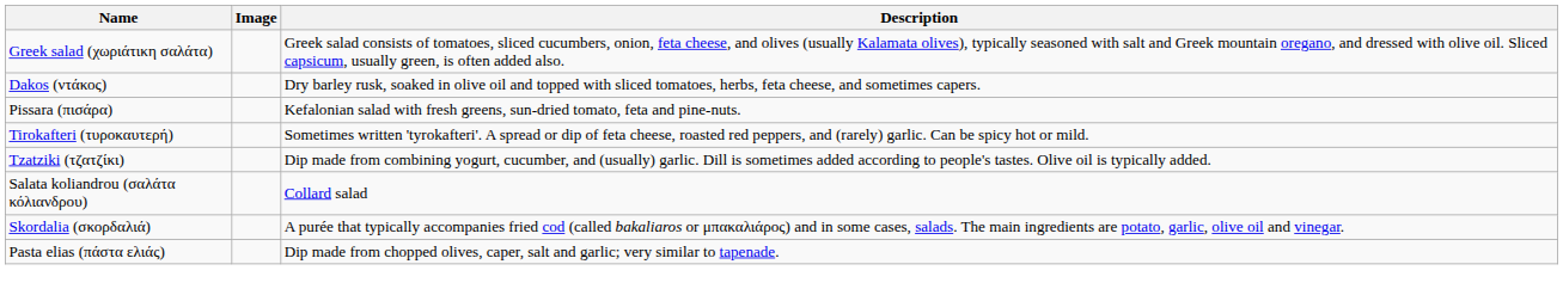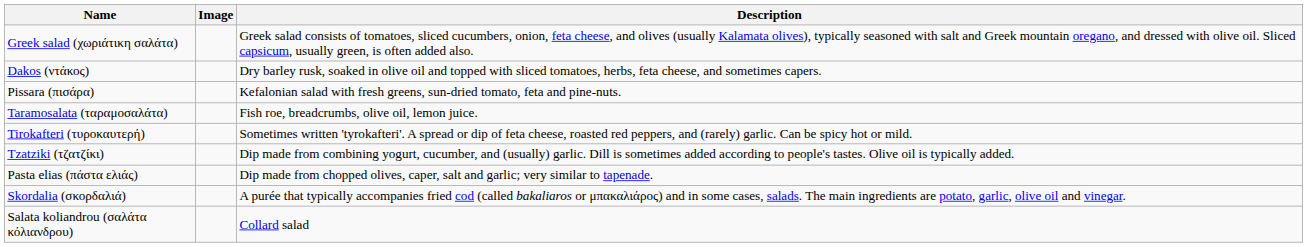 <table class="wikitable sortable sticky-header" width="100%">
 <tr>
 <th>Name</th>
 <th>Image</th>
 <th>Description</th>
 </tr>
 <tr>
 <td><a href='#'>Greek salad</a> (χωριάτικη σαλάτα)</td>
 <td></td>
 <td>Greek salad consists of tomatoes, sliced cucumbers, onion, <a href='#'>feta cheese</a>, and olives (usually <a href='#'>Kalamata olives</a>), typically seasoned with salt and Greek mountain <a href='#'>oregano</a>, and dressed with olive oil. Sliced <a href='#'>capsicum</a>, usually green, is often added also.</td>
 </tr>
 <tr>
 <td><a href='#'>Dakos</a> (ντάκος)</td>
 <td></td>
 <td>Dry barley rusk, soaked in olive oil and topped with sliced tomatoes, herbs, feta cheese, and sometimes capers.</td>
 </tr>
 <tr>
 <td>Pissara (πισάρα)</td>
 <td></td>
 <td>Kefalonian salad with fresh greens, sun-dried tomato, feta and pine-nuts.</td>
 </tr>
 <tr>
+<td><a href='#'>Taramosalata</a> (ταραμοσαλάτα)</td>
+<td></td>
+<td>Fish roe, breadcrumbs, olive oil, lemon juice.</td>
+</tr>
+<tr>
 <td><a href='#'>Tirokafteri</a> (τυροκαυτερή)</td>
 <td></td>
 <td>Sometimes written 'tyrokafteri'. A spread or dip of feta cheese, roasted red peppers, and (rarely) garlic. Can be spicy hot or mild.</td>
 </tr>
 <tr>
 <td><a href='#'>Tzatziki</a> (τζατζίκι)</td>
 <td></td>
 <td>Dip made from combining yogurt, cucumber, and (usually) garlic. Dill is sometimes added according to people's tastes. Olive oil is typically added.</td>
 </tr>
 <tr>
-<td>Salata koliandrou (σαλάτα κόλιανδρου)</td>
+<td>Pasta elias (πάστα ελιάς)</td>
 <td></td>
-<td><a href='#'>Collard</a> salad</td>
+<td>Dip made from chopped olives, caper, salt and garlic; very similar to <a href='#'>tapenade</a>.</td>
 </tr>
 <tr>
 <td><a href='#'>Skordalia</a> (σκορδαλιά)</td>
 <td></td>
 <td>A purée that typically accompanies fried <a href='#'>cod</a> (called <em>bakaliaros</em> or μπακαλιάρος) and in some cases, <a href='#'>salads</a>. The main ingredients are <a href='#'>potato</a>, <a href='#'>garlic</a>, <a href='#'>olive oil</a> and <a href='#'>vinegar</a>.</td>
 </tr>
 <tr>
-<td>Pasta elias (πάστα ελιάς)</td>
+<td>Salata koliandrou (σαλάτα κόλιανδρου)</td>
 <td></td>
-<td>Dip made from chopped olives, caper, salt and garlic; very similar to <a href='#'>tapenade</a>.</td>
+<td><a href='#'>Collard</a> salad</td>
 </tr>
 </table>
